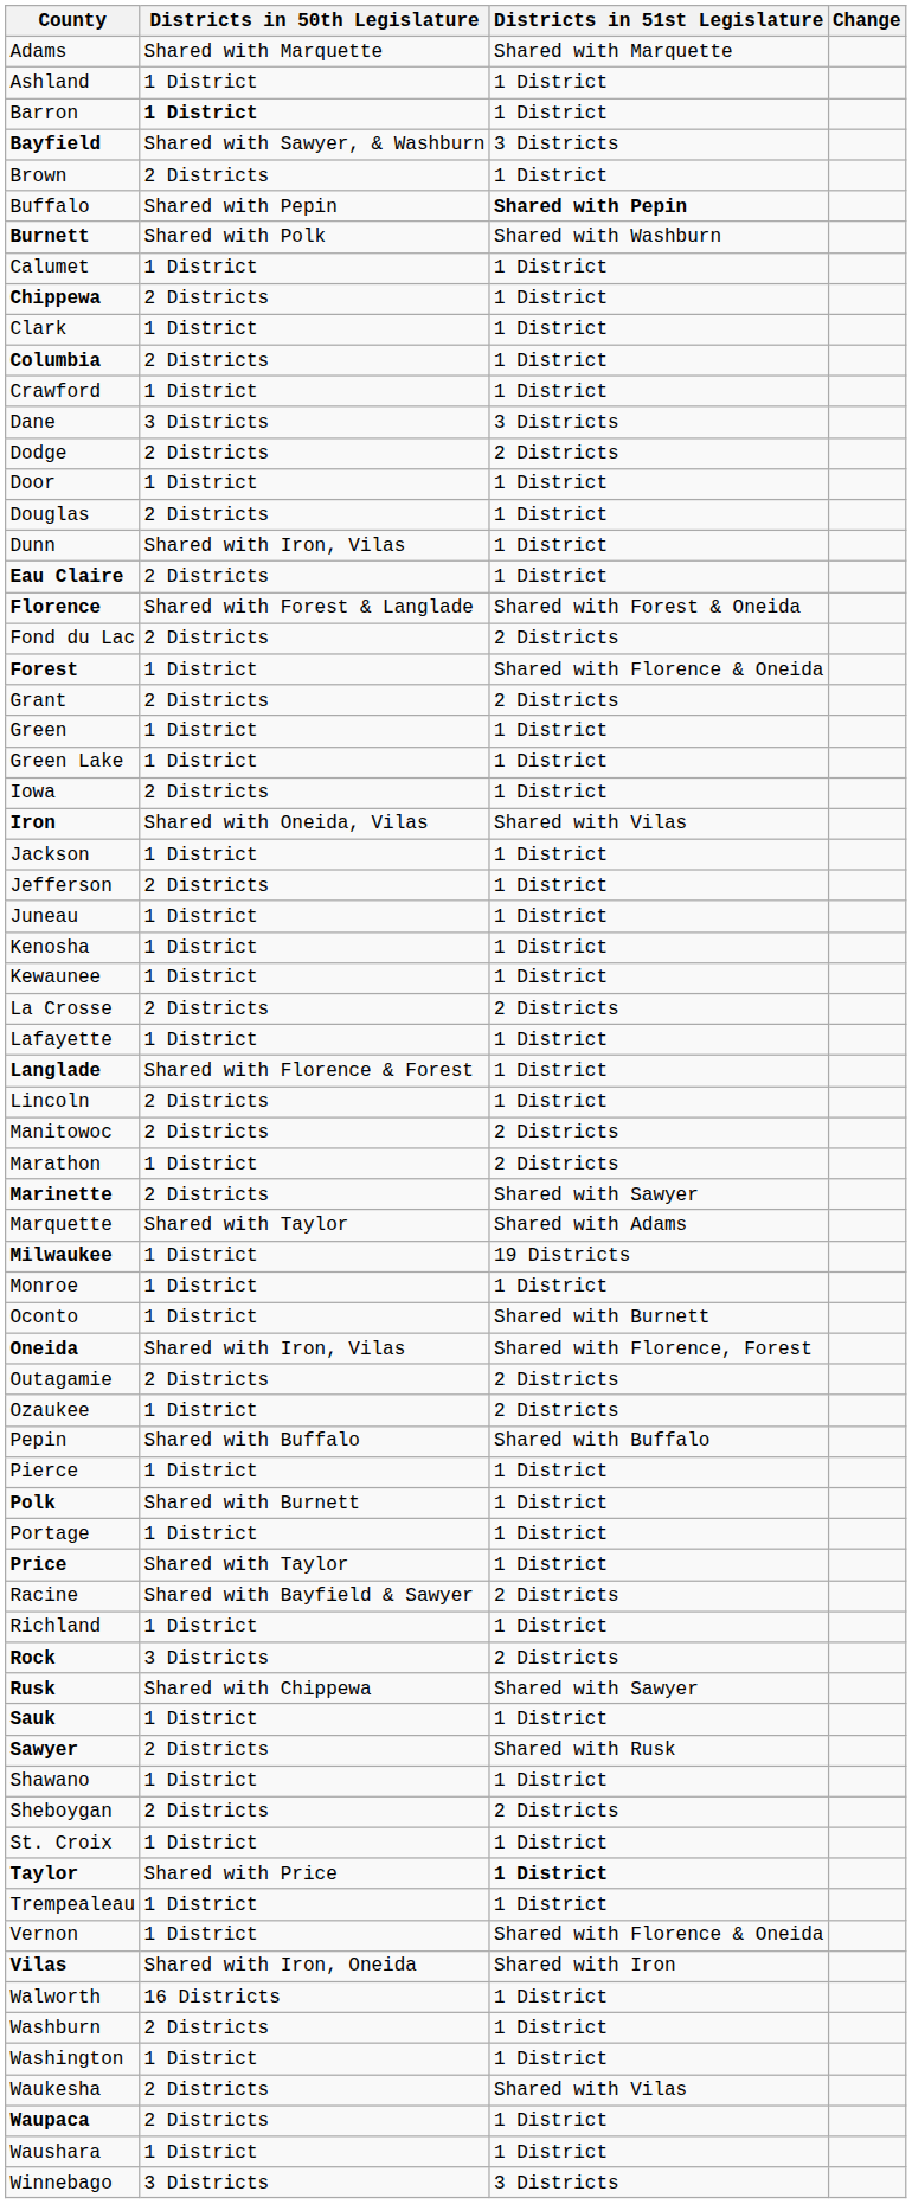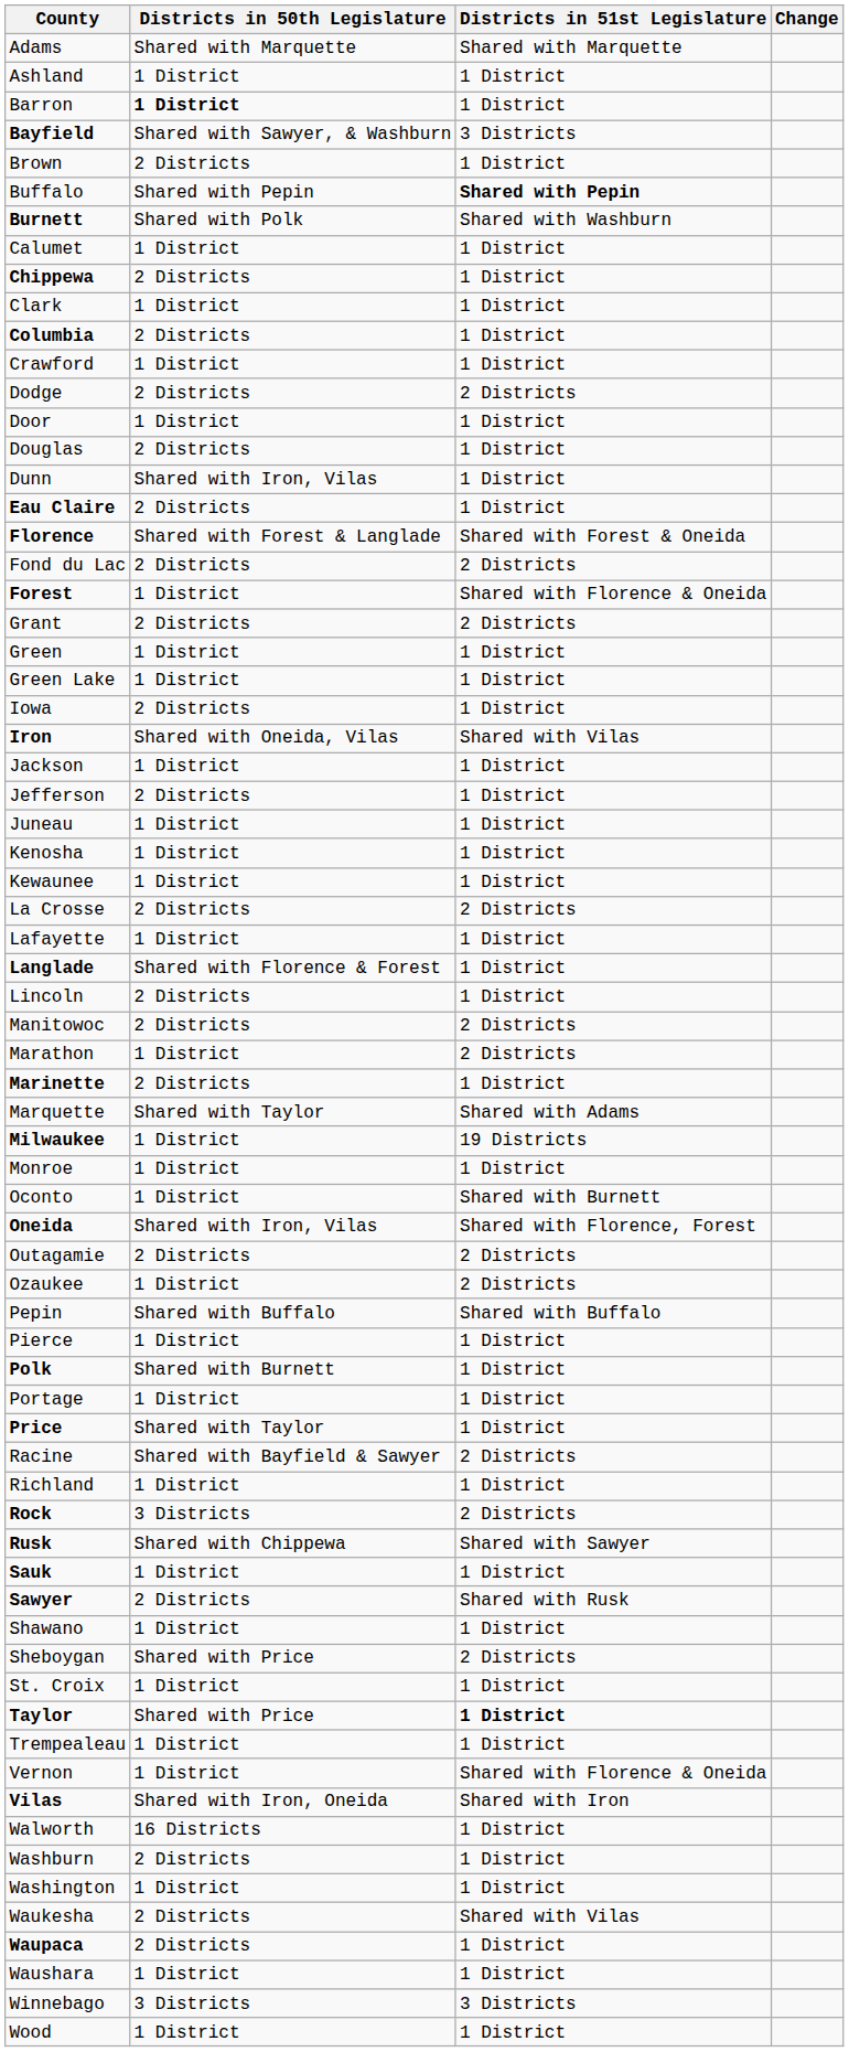 <table class="wikitable sortable">
 <tr>
 <th>County</th>
 <th>Districts in 50th Legislature</th>
 <th>Districts in 51st Legislature</th>
 <th>Change</th>
 </tr>
 <tr>
 <td>Adams</td>
 <td>Shared with Marquette</td>
 <td>Shared with Marquette</td>
 <td align="center" data-sort-value=0></td>
 </tr>
 <tr>
 <td>Ashland</td>
 <td>1 District</td>
 <td>1 District</td>
 <td align="center" data-sort-value=0></td>
 </tr>
 <tr>
 <td>Barron</td>
 <td><strong>1 District</strong></td>
 <td>1 District</td>
 <td align="center" data-sort-value=0></td>
 </tr>
 <tr>
 <td><strong>Bayfield</strong></td>
 <td>Shared with Sawyer, & Washburn</td>
 <td>3 Districts</td>
 <td align="center" data-sort-value=-0.5></td>
 </tr>
 <tr>
 <td>Brown</td>
 <td>2 Districts</td>
 <td>1 District</td>
 <td align="center" data-sort-value=0></td>
 </tr>
 <tr>
 <td>Buffalo</td>
 <td>Shared with Pepin</td>
 <td><strong>Shared with Pepin</strong></td>
 <td align="center" data-sort-value=0></td>
 </tr>
 <tr>
 <td><strong>Burnett</strong></td>
 <td>Shared with Polk</td>
 <td>Shared with Washburn</td>
 <td align="center" data-sort-value=0></td>
 </tr>
 <tr>
 <td>Calumet</td>
 <td>1 District</td>
 <td>1 District</td>
 <td align="center" data-sort-value=0></td>
 </tr>
 <tr>
 <td><strong>Chippewa</strong></td>
 <td>2 Districts</td>
 <td>1 District</td>
 <td align="center" data-sort-value=-1></td>
 </tr>
 <tr>
 <td>Clark</td>
 <td>1 District</td>
 <td>1 District</td>
 <td align="center" data-sort-value=0></td>
 </tr>
 <tr>
 <td><strong>Columbia</strong></td>
 <td>2 Districts</td>
 <td>1 District</td>
 <td align="center" data-sort-value=-1></td>
 </tr>
 <tr>
 <td>Crawford</td>
 <td>1 District</td>
 <td>1 District</td>
-<td align="center" data-sort-value=0></td>
-</tr>
-<tr>
-<td>Dane</td>
-<td>3 Districts</td>
-<td>3 Districts</td>
 <td align="center" data-sort-value=0></td>
 </tr>
 <tr>
 <td>Dodge</td>
 <td>2 Districts</td>
 <td>2 Districts</td>
 <td align="center" data-sort-value=0></td>
 </tr>
 <tr>
 <td>Door</td>
 <td>1 District</td>
 <td>1 District</td>
 <td align="center" data-sort-value=0></td>
 </tr>
 <tr>
 <td>Douglas</td>
 <td>2 Districts</td>
 <td>1 District</td>
 <td align="center" data-sort-value=0></td>
 </tr>
 <tr>
 <td>Dunn</td>
 <td>Shared with Iron, Vilas</td>
 <td>1 District</td>
 <td align="center" data-sort-value=0></td>
 </tr>
 <tr>
 <td><strong>Eau Claire</strong></td>
 <td>2 Districts</td>
 <td>1 District</td>
 <td align="center" data-sort-value=-1></td>
 </tr>
 <tr>
 <td><strong>Florence</strong></td>
 <td>Shared with Forest & Langlade</td>
 <td>Shared with Forest & Oneida</td>
 <td align="center" data-sort-value=0></td>
 </tr>
 <tr>
 <td>Fond du Lac</td>
 <td>2 Districts</td>
 <td>2 Districts</td>
 <td align="center" data-sort-value=0></td>
 </tr>
 <tr>
 <td><strong>Forest</strong></td>
 <td>1 District</td>
 <td>Shared with Florence & Oneida</td>
 <td align="center" data-sort-value=0></td>
 </tr>
 <tr>
 <td>Grant</td>
 <td>2 Districts</td>
 <td>2 Districts</td>
 <td align="center" data-sort-value=0></td>
 </tr>
 <tr>
 <td>Green</td>
 <td>1 District</td>
 <td>1 District</td>
 <td align="center" data-sort-value=0></td>
 </tr>
 <tr>
 <td>Green Lake</td>
 <td>1 District</td>
 <td>1 District</td>
 <td align="center" data-sort-value=0></td>
 </tr>
 <tr>
 <td>Iowa</td>
 <td>2 Districts</td>
 <td>1 District</td>
 <td align="center" data-sort-value=0></td>
 </tr>
 <tr>
 <td><strong>Iron</strong></td>
 <td>Shared with Oneida, Vilas</td>
 <td>Shared with Vilas</td>
 <td align="center" data-sort-value=0></td>
 </tr>
 <tr>
 <td>Jackson</td>
 <td>1 District</td>
 <td>1 District</td>
 <td align="center" data-sort-value=0></td>
 </tr>
 <tr>
 <td>Jefferson</td>
 <td>2 Districts</td>
 <td>1 District</td>
 <td align="center" data-sort-value=0></td>
 </tr>
 <tr>
 <td>Juneau</td>
 <td>1 District</td>
 <td>1 District</td>
 <td align="center" data-sort-value=0></td>
 </tr>
 <tr>
 <td>Kenosha</td>
 <td>1 District</td>
 <td>1 District</td>
 <td align="center" data-sort-value=0></td>
 </tr>
 <tr>
 <td>Kewaunee</td>
 <td>1 District</td>
 <td>1 District</td>
 <td align="center" data-sort-value=0></td>
 </tr>
 <tr>
 <td>La Crosse</td>
 <td>2 Districts</td>
 <td>2 Districts</td>
 <td align="center" data-sort-value=0></td>
 </tr>
 <tr>
 <td>Lafayette</td>
 <td>1 District</td>
 <td>1 District</td>
 <td align="center" data-sort-value=0></td>
 </tr>
 <tr>
 <td><strong>Langlade</strong></td>
 <td>Shared with Florence & Forest</td>
 <td>1 District</td>
 <td align="center" data-sort-value=0.5></td>
 </tr>
 <tr>
 <td>Lincoln</td>
 <td>2 Districts</td>
 <td>1 District</td>
 <td align="center" data-sort-value=0></td>
 </tr>
 <tr>
 <td>Manitowoc</td>
 <td>2 Districts</td>
 <td>2 Districts</td>
 <td align="center" data-sort-value=0></td>
 </tr>
 <tr>
 <td>Marathon</td>
 <td>1 District</td>
 <td>2 Districts</td>
 <td align="center" data-sort-value=0></td>
 </tr>
 <tr>
 <td><strong>Marinette</strong></td>
 <td>2 Districts</td>
-<td>Shared with Sawyer</td>
+<td>1 District</td>
 <td align="center" data-sort-value=-1></td>
 </tr>
 <tr>
 <td>Marquette</td>
 <td>Shared with Taylor</td>
 <td>Shared with Adams</td>
 <td align="center" data-sort-value=0></td>
 </tr>
 <tr>
 <td><strong>Milwaukee</strong></td>
 <td>1 District</td>
 <td>19 Districts</td>
 <td align="center" data-sort-value=3></td>
 </tr>
 <tr>
 <td>Monroe</td>
 <td>1 District</td>
 <td>1 District</td>
 <td align="center" data-sort-value=0></td>
 </tr>
 <tr>
 <td>Oconto</td>
 <td>1 District</td>
 <td>Shared with Burnett</td>
 <td align="center" data-sort-value=0></td>
 </tr>
 <tr>
 <td><strong>Oneida</strong></td>
 <td>Shared with Iron, Vilas</td>
 <td>Shared with Florence, Forest</td>
 <td align="center" data-sort-value=0></td>
 </tr>
 <tr>
 <td>Outagamie</td>
 <td>2 Districts</td>
 <td>2 Districts</td>
 <td align="center" data-sort-value=0></td>
 </tr>
 <tr>
 <td>Ozaukee</td>
 <td>1 District</td>
 <td>2 Districts</td>
 <td align="center" data-sort-value=0></td>
 </tr>
 <tr>
 <td>Pepin</td>
 <td>Shared with Buffalo</td>
 <td>Shared with Buffalo</td>
 <td align="center" data-sort-value=0></td>
 </tr>
 <tr>
 <td>Pierce</td>
 <td>1 District</td>
 <td>1 District</td>
 <td align="center" data-sort-value=0></td>
 </tr>
 <tr>
 <td><strong>Polk</strong></td>
 <td>Shared with Burnett</td>
 <td>1 District</td>
 <td align="center" data-sort-value=0.5></td>
 </tr>
 <tr>
 <td>Portage</td>
 <td>1 District</td>
 <td>1 District</td>
 <td align="center" data-sort-value=0></td>
 </tr>
 <tr>
 <td><strong>Price</strong></td>
 <td>Shared with Taylor</td>
 <td>1 District</td>
 <td align="center" data-sort-value=0.5></td>
 </tr>
 <tr>
 <td>Racine</td>
 <td>Shared with Bayfield & Sawyer</td>
 <td>2 Districts</td>
 <td align="center" data-sort-value=0></td>
 </tr>
 <tr>
 <td>Richland</td>
 <td>1 District</td>
 <td>1 District</td>
 <td align="center" data-sort-value=0></td>
 </tr>
 <tr>
 <td><strong>Rock</strong></td>
 <td>3 Districts</td>
 <td>2 Districts</td>
 <td align="center" data-sort-value=-1></td>
 </tr>
 <tr>
 <td><strong>Rusk</strong></td>
 <td>Shared with Chippewa</td>
 <td>Shared with Sawyer</td>
 <td align="center" data-sort-value=0></td>
 </tr>
 <tr>
 <td><strong>Sauk</strong></td>
 <td>1 District</td>
 <td>1 District</td>
 <td align="center" data-sort-value=-1></td>
 </tr>
 <tr>
 <td><strong>Sawyer</strong></td>
 <td>2 Districts</td>
 <td>Shared with Rusk</td>
 <td align="center" data-sort-value=0></td>
 </tr>
 <tr>
 <td>Shawano</td>
 <td>1 District</td>
 <td>1 District</td>
 <td align="center" data-sort-value=0></td>
 </tr>
 <tr>
 <td>Sheboygan</td>
-<td>2 Districts</td>
+<td>Shared with Price</td>
 <td>2 Districts</td>
 <td align="center" data-sort-value=0></td>
 </tr>
 <tr>
 <td>St. Croix</td>
 <td>1 District</td>
 <td>1 District</td>
 <td align="center" data-sort-value=0></td>
 </tr>
 <tr>
 <td><strong>Taylor</strong></td>
 <td>Shared with Price</td>
 <td><strong>1 District</strong></td>
 <td align="center" data-sort-value=0.5></td>
 </tr>
 <tr>
 <td>Trempealeau</td>
 <td>1 District</td>
 <td>1 District</td>
 <td align="center" data-sort-value=0></td>
 </tr>
 <tr>
 <td>Vernon</td>
 <td>1 District</td>
 <td>Shared with Florence & Oneida</td>
 <td align="center" data-sort-value=0></td>
 </tr>
 <tr>
 <td><strong>Vilas</strong></td>
 <td>Shared with Iron, Oneida</td>
 <td>Shared with Iron</td>
 <td align="center" data-sort-value=0></td>
 </tr>
 <tr>
 <td>Walworth</td>
 <td>16 Districts</td>
 <td>1 District</td>
 <td align="center" data-sort-value=0></td>
 </tr>
 <tr>
 <td>Washburn</td>
 <td>2 Districts</td>
 <td>1 District</td>
 <td align="center" data-sort-value=0></td>
 </tr>
 <tr>
 <td>Washington</td>
 <td>1 District</td>
 <td>1 District</td>
 <td align="center" data-sort-value=0></td>
 </tr>
 <tr>
 <td>Waukesha</td>
 <td>2 Districts</td>
 <td>Shared with Vilas</td>
 <td align="center" data-sort-value=0></td>
 </tr>
 <tr>
 <td><strong>Waupaca</strong></td>
 <td>2 Districts</td>
 <td>1 District</td>
 <td align="center" data-sort-value=-1></td>
 </tr>
 <tr>
 <td>Waushara</td>
 <td>1 District</td>
 <td>1 District</td>
 <td align="center" data-sort-value=0></td>
 </tr>
 <tr>
 <td>Winnebago</td>
 <td>3 Districts</td>
 <td>3 Districts</td>
 <td align="center" data-sort-value=0></td>
 </tr>
+<tr>
+<td>Wood</td>
+<td>1 District</td>
+<td>1 District</td>
+<td align="center" data-sort-value=0></td>
+</tr>
 </table>
